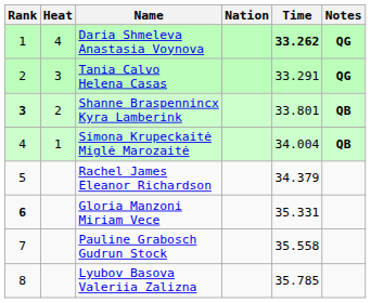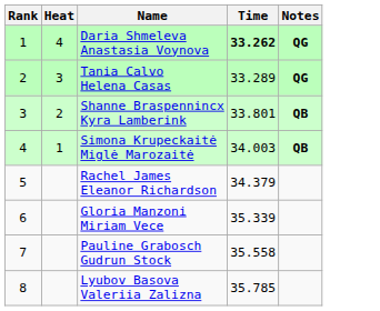 <table class="wikitable sortable" style="text-align:center">
 <tr>
 <th>Rank</th>
 <th>Heat</th>
 <th>Name</th>
-<th>Nation</th>
 <th>Time</th>
 <th>Notes</th>
 </tr>
 <tr bgcolor=bbffbb>
 <td>1</td>
 <td>4</td>
 <td align=left><a href='#'>Daria Shmeleva</a><br><a href='#'>Anastasia Voynova</a></td>
-<td align=left></td>
 <td><strong>33.262</strong></td>
 <td><strong>QG</strong></td>
 </tr>
 <tr bgcolor=bbffbb>
 <td>2</td>
 <td>3</td>
 <td align=left><a href='#'>Tania Calvo</a><br><a href='#'>Helena Casas</a></td>
-<td align=left></td>
-<td>33.291</td>
+<td>33.289</td>
 <td><strong>QG</strong></td>
 </tr>
 <tr bgcolor=ccffcc>
-<td><strong>3</strong></td>
+<td>3</td>
 <td>2</td>
 <td align=left><a href='#'>Shanne Braspennincx</a><br><a href='#'>Kyra Lamberink</a></td>
-<td align=left></td>
 <td>33.801</td>
 <td><strong>QB</strong></td>
 </tr>
 <tr bgcolor=ccffcc>
 <td>4</td>
 <td>1</td>
 <td align=left><a href='#'>Simona Krupeckaitė</a><br><a href='#'>Miglė Marozaitė</a></td>
-<td align=left></td>
-<td>34.004</td>
+<td>34.003</td>
 <td><strong>QB</strong></td>
 </tr>
 <tr>
 <td>5</td>
 <td></td>
 <td align=left><a href='#'>Rachel James</a><br><a href='#'>Eleanor Richardson</a></td>
-<td align=left></td>
 <td>34.379</td>
 <td></td>
 </tr>
 <tr>
-<td><strong>6</strong></td>
+<td>6</td>
 <td></td>
 <td align=left><a href='#'>Gloria Manzoni</a><br><a href='#'>Miriam Vece</a></td>
-<td align=left></td>
-<td>35.331</td>
+<td>35.339</td>
 <td></td>
 </tr>
 <tr>
 <td>7</td>
 <td></td>
 <td align=left><a href='#'>Pauline Grabosch</a><br><a href='#'>Gudrun Stock</a></td>
-<td align=left></td>
 <td>35.558</td>
 <td></td>
 </tr>
 <tr>
 <td>8</td>
 <td></td>
 <td align=left><a href='#'>Lyubov Basova</a><br><a href='#'>Valeriia Zalizna</a></td>
-<td align=left></td>
 <td>35.785</td>
 <td></td>
 </tr>
 </table>
